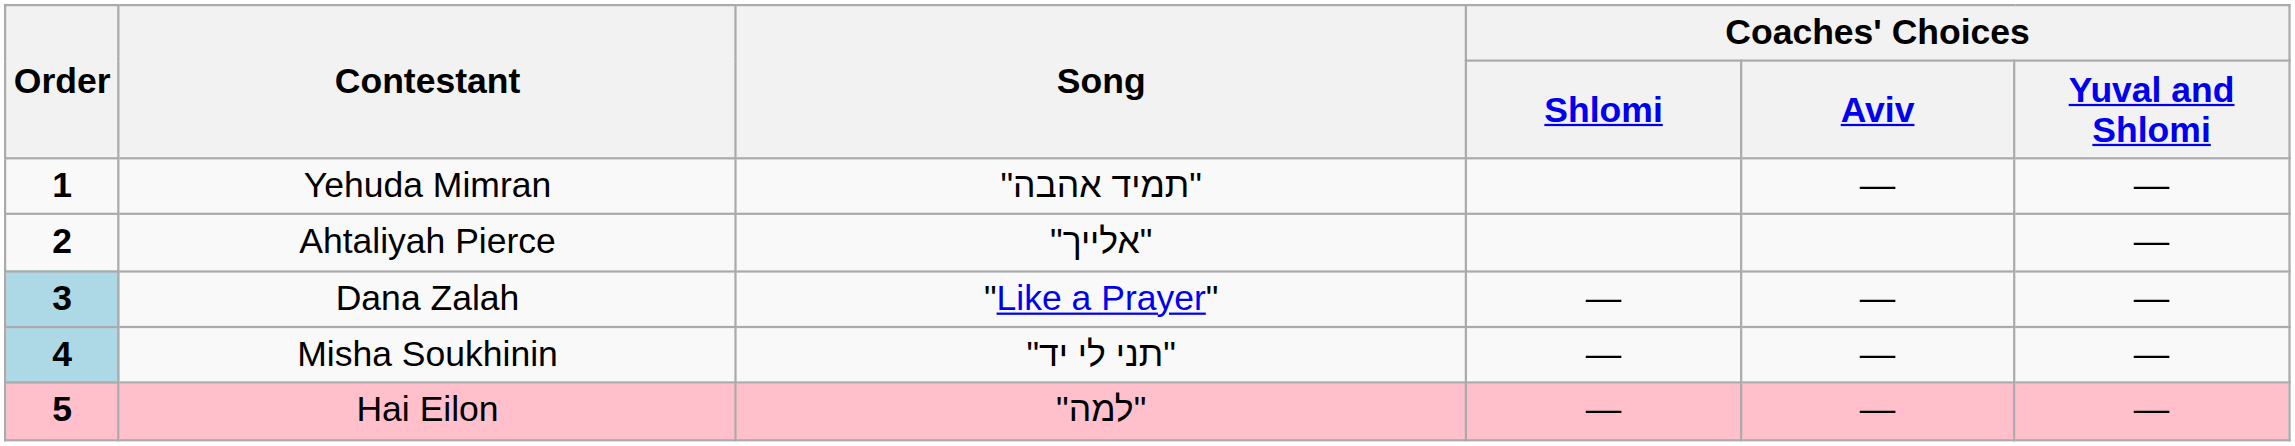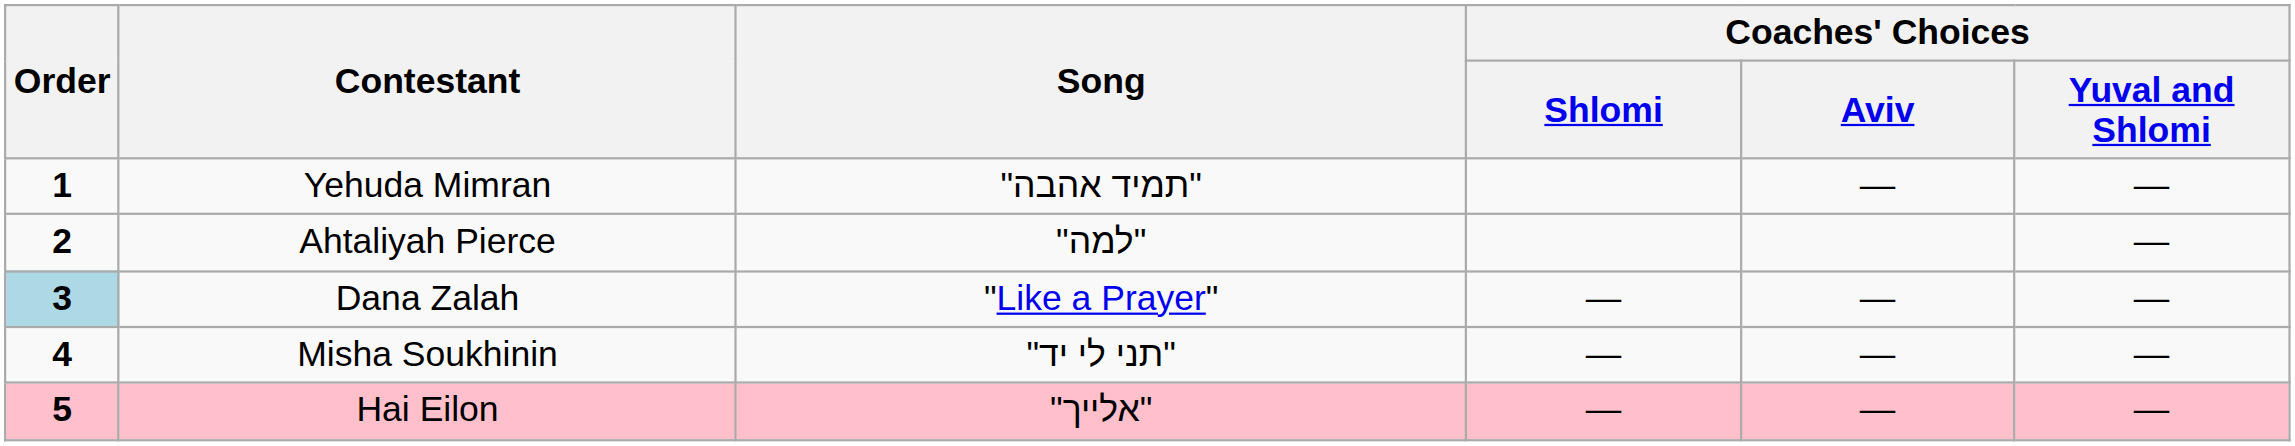 <table class="wikitable" style="text-align: center; width:65%;">
 <tr>
 <th rowspan=2 width="05%">Order</th>
 <th rowspan=2 width="27%">Contestant</th>
 <th rowspan=2>Song</th>
 <th colspan=3>Coaches' Choices</th>
 </tr>
 <tr>
 <th width="12%"><a href='#'>Shlomi</a></th>
 <th width="12%"><a href='#'>Aviv</a></th>
 <th width="12%"><a href='#'>Yuval and Shlomi</a></th>
 </tr>
 <tr>
 <td align="center"><strong>1</strong></td>
 <td>Yehuda Mimran</td>
 <td>"תמיד אהבה"</td>
 <td style=";text-align:center;"></td>
 <td align="center">—</td>
 <td align="center">—</td>
 </tr>
 <tr>
 <td align="center"><strong>2</strong></td>
 <td>Ahtaliyah Pierce</td>
-<td>"אלייך"</td>
+<td>"למה"</td>
 <td style=";text-align:center;"></td>
 <td style=";text-align:center;"></td>
 <td align="center">—</td>
 </tr>
 <tr>
 <td align="center" style="background: lightblue;"><strong>3</strong></td>
 <td>Dana Zalah</td>
 <td>"<a href='#'>Like a Prayer</a>"</td>
 <td align="center">—</td>
 <td align="center">—</td>
 <td align="center">—</td>
 </tr>
 <tr>
-<td align="center" style="background: lightblue;"><strong>4</strong></td>
+<td align="center"><strong>4</strong></td>
 <td>Misha Soukhinin</td>
 <td>"תני לי יד"</td>
 <td align="center">—</td>
 <td align="center">—</td>
 <td align="center">—</td>
 </tr>
 <tr bgcolor="pink">
 <td align="center"><strong>5</strong></td>
 <td>Hai Eilon</td>
-<td>"למה"</td>
+<td>"אלייך"</td>
 <td align="center">—</td>
 <td align="center">—</td>
 <td align="center">—</td>
 </tr>
 </table>
